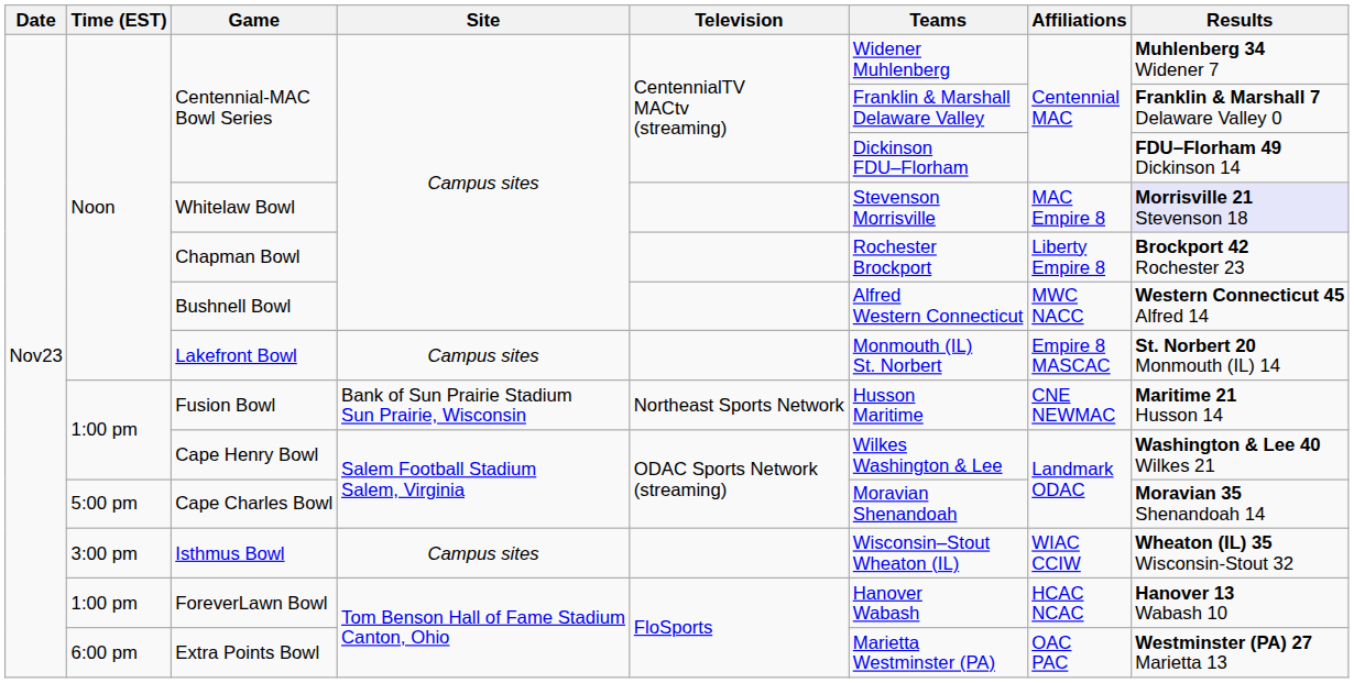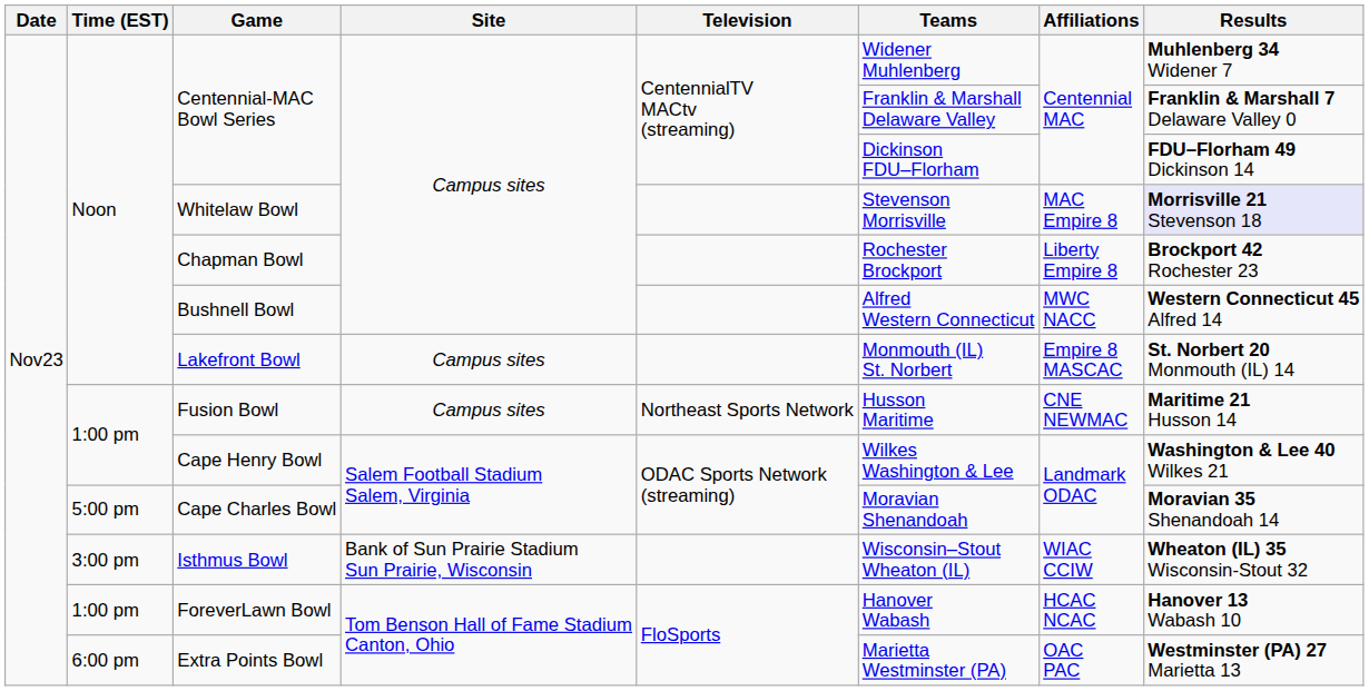 <table class="wikitable" style="font-size:90%">
 <tr>
 <th>Date</th>
 <th>Time (EST)</th>
 <th>Game</th>
 <th>Site</th>
 <th>Television</th>
 <th>Teams</th>
 <th>Affiliations</th>
 <th>Results</th>
 </tr>
 <tr>
 <td rowspan=13>Nov23</td>
 <td rowspan=7>Noon</td>
 <td rowspan=3>Centennial-MAC<br>Bowl Series</td>
 <td rowspan=6 align=center><em>Campus sites</em></td>
 <td rowspan=3>CentennialTV<br>MACtv<br>(streaming)</td>
 <td><a href='#'>Widener</a><br><a href='#'>Muhlenberg</a></td>
 <td rowspan=3><a href='#'>Centennial</a><br><a href='#'>MAC</a></td>
 <td><strong>Muhlenberg 34</strong><br>Widener 7</td>
 </tr>
 <tr>
 <td><a href='#'>Franklin & Marshall</a><br><a href='#'>Delaware Valley</a></td>
 <td><strong>Franklin & Marshall 7</strong><br>Delaware Valley 0</td>
 </tr>
 <tr>
 <td><a href='#'>Dickinson</a><br><a href='#'>FDU–Florham</a></td>
 <td><strong>FDU–Florham 49</strong><br>Dickinson 14</td>
 </tr>
 <tr>
 <td>Whitelaw Bowl</td>
 <td></td>
 <td><a href='#'>Stevenson</a><br><a href='#'>Morrisville</a></td>
 <td><a href='#'>MAC</a><br><a href='#'>Empire 8</a></td>
 <td style="background: lavender;"><strong>Morrisville 21</strong><br>Stevenson 18</td>
 </tr>
 <tr>
 <td>Chapman Bowl</td>
 <td></td>
 <td><a href='#'>Rochester</a><br><a href='#'>Brockport</a></td>
 <td><a href='#'>Liberty</a><br><a href='#'>Empire 8</a></td>
 <td><strong>Brockport 42</strong><br>Rochester 23</td>
 </tr>
 <tr>
 <td>Bushnell Bowl</td>
 <td></td>
 <td><a href='#'>Alfred</a><br><a href='#'>Western Connecticut</a></td>
 <td><a href='#'>MWC</a><br><a href='#'>NACC</a></td>
 <td><strong>Western Connecticut 45</strong><br>Alfred 14</td>
 </tr>
 <tr>
 <td><a href='#'>Lakefront Bowl</a></td>
 <td align=center><em>Campus sites</em></td>
 <td></td>
 <td><a href='#'>Monmouth (IL)</a><br><a href='#'>St. Norbert</a></td>
 <td><a href='#'>Empire 8</a><br><a href='#'>MASCAC</a></td>
 <td><strong>St. Norbert 20</strong><br>Monmouth (IL) 14</td>
 </tr>
 <tr>
 <td rowspan=2>1:00 pm</td>
 <td>Fusion Bowl</td>
-<td>Bank of Sun Prairie Stadium<br><a href='#'>Sun Prairie, Wisconsin</a></td>
+<td align=center><em>Campus sites</em></td>
 <td>Northeast Sports Network</td>
 <td><a href='#'>Husson</a><br><a href='#'>Maritime</a></td>
 <td><a href='#'>CNE</a><br><a href='#'>NEWMAC</a></td>
 <td><strong>Maritime 21</strong><br>Husson 14</td>
 </tr>
 <tr>
 <td>Cape Henry Bowl</td>
 <td rowspan=2><a href='#'>Salem Football Stadium</a><br><a href='#'>Salem, Virginia</a></td>
 <td rowspan=2>ODAC Sports Network<br>(streaming)</td>
 <td><a href='#'>Wilkes</a><br><a href='#'>Washington & Lee</a></td>
 <td rowspan=2><a href='#'>Landmark</a><br><a href='#'>ODAC</a></td>
 <td><strong>Washington & Lee 40</strong><br>Wilkes 21</td>
 </tr>
 <tr>
 <td>5:00 pm</td>
 <td>Cape Charles Bowl</td>
 <td><a href='#'>Moravian</a><br><a href='#'>Shenandoah</a></td>
 <td><strong>Moravian 35</strong><br>Shenandoah 14</td>
 </tr>
 <tr>
 <td>3:00 pm</td>
 <td><a href='#'>Isthmus Bowl</a></td>
-<td align=center><em>Campus sites</em></td>
+<td>Bank of Sun Prairie Stadium<br><a href='#'>Sun Prairie, Wisconsin</a></td>
 <td></td>
 <td><a href='#'>Wisconsin–Stout</a><br><a href='#'>Wheaton (IL)</a></td>
 <td><a href='#'>WIAC</a><br><a href='#'>CCIW</a></td>
 <td><strong>Wheaton (IL) 35</strong><br>Wisconsin-Stout 32</td>
 </tr>
 <tr>
 <td>1:00 pm</td>
 <td>ForeverLawn Bowl</td>
 <td rowspan=2><a href='#'>Tom Benson Hall of Fame Stadium</a><br><a href='#'>Canton, Ohio</a></td>
 <td rowspan=2><a href='#'>FloSports</a></td>
 <td><a href='#'>Hanover</a><br><a href='#'>Wabash</a></td>
 <td><a href='#'>HCAC</a><br><a href='#'>NCAC</a></td>
 <td><strong>Hanover 13</strong><br>Wabash 10</td>
 </tr>
 <tr>
 <td>6:00 pm</td>
 <td>Extra Points Bowl</td>
 <td><a href='#'>Marietta</a><br><a href='#'>Westminster (PA)</a></td>
 <td><a href='#'>OAC</a><br><a href='#'>PAC</a></td>
 <td><strong>Westminster (PA) 27</strong><br>Marietta 13</td>
 </tr>
 </table>
